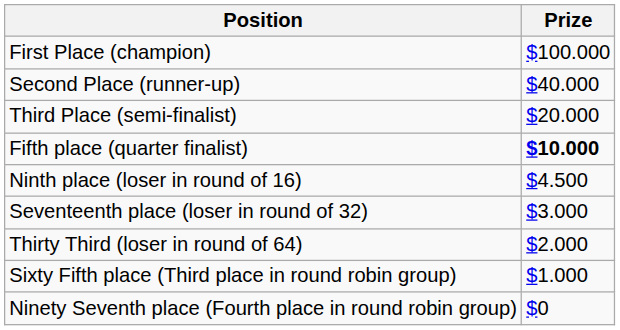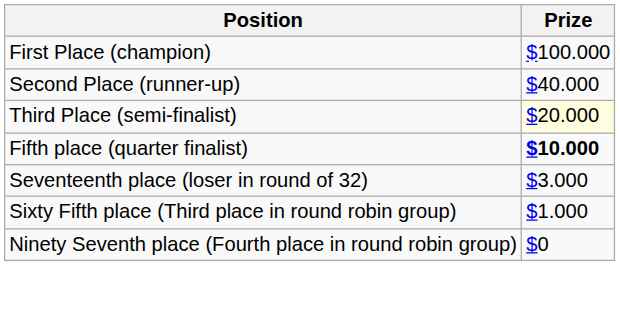 <table class="wikitable">
 <tr>
 <th>Position</th>
 <th>Prize</th>
 </tr>
 <tr>
 <td>First Place (champion)</td>
 <td><a href='#'>$</a>100.000</td>
 </tr>
 <tr>
 <td>Second Place (runner-up)</td>
 <td><a href='#'>$</a>40.000</td>
 </tr>
 <tr>
 <td>Third Place (semi-finalist)</td>
-<td><a href='#'>$</a>20.000</td>
+<td style="background: lightyellow;"><a href='#'>$</a>20.000</td>
 </tr>
 <tr>
 <td>Fifth place (quarter finalist)</td>
 <td><strong><a href='#'>$</a>10.000</strong></td>
 </tr>
 <tr>
-<td>Ninth place (loser in round of 16)</td>
-<td><a href='#'>$</a>4.500</td>
-</tr>
-<tr>
 <td>Seventeenth place (loser in round of 32)</td>
 <td><a href='#'>$</a>3.000</td>
-</tr>
-<tr>
-<td>Thirty Third (loser in round of 64)</td>
-<td><a href='#'>$</a>2.000</td>
 </tr>
 <tr>
 <td>Sixty Fifth place (Third place in round robin group)</td>
 <td><a href='#'>$</a>1.000</td>
 </tr>
 <tr>
 <td>Ninety Seventh place (Fourth place in round robin group)</td>
 <td><a href='#'>$</a>0</td>
 </tr>
 </table>
